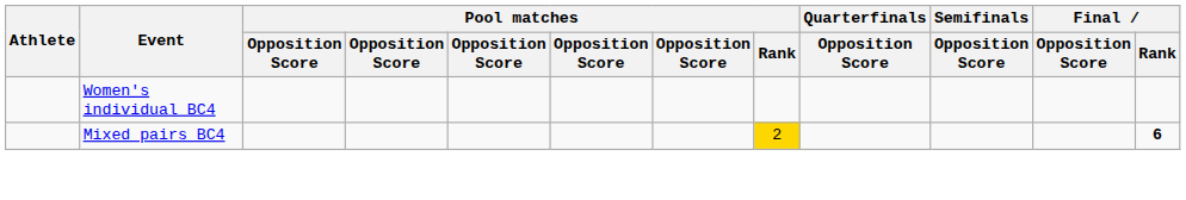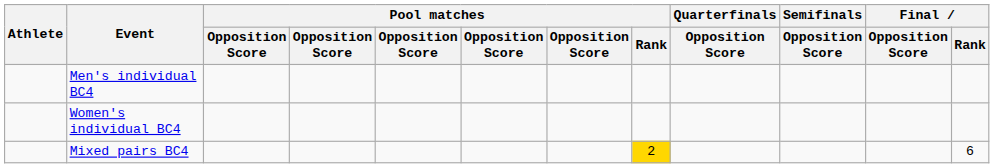 <table class=wikitable style="font-size:90%">
 <tr>
 <th rowspan="2">Athlete</th>
 <th rowspan="2">Event</th>
 <th colspan="6">Pool matches</th>
 <th>Quarterfinals</th>
 <th>Semifinals</th>
 <th colspan=2>Final / </th>
 </tr>
 <tr>
 <th>Opposition<br>Score</th>
 <th>Opposition<br>Score</th>
 <th>Opposition<br>Score</th>
 <th>Opposition<br>Score</th>
 <th>Opposition<br>Score</th>
 <th>Rank</th>
 <th>Opposition<br>Score</th>
 <th>Opposition<br>Score</th>
 <th>Opposition<br>Score</th>
 <th>Rank</th>
+</tr>
+<tr align=center>
+<td align=left> </td>
+<td align=left><a href='#'>Men's individual BC4</a></td>
+<td></td>
+<td></td>
+<td></td>
+<td></td>
+<td></td>
+<td></td>
+<td></td>
+<td></td>
+<td></td>
+<td></td>
 </tr>
 <tr align=center>
 <td align=left> </td>
 <td align=left><a href='#'>Women's individual BC4</a></td>
 <td></td>
 <td></td>
 <td></td>
 <td></td>
 <td></td>
 <td></td>
 <td></td>
 <td></td>
 <td></td>
 <td></td>
 </tr>
 <tr align=center>
 <td align=left> </td>
 <td align=left><a href='#'>Mixed pairs BC4</a></td>
 <td></td>
 <td></td>
 <td></td>
 <td></td>
 <td></td>
 <td style="background: gold;">2</td>
 <td></td>
 <td></td>
 <td></td>
-<td><strong>6</strong></td>
+<td>6</td>
 </tr>
 </table>
